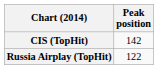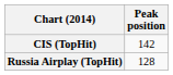 <table class="wikitable sortable plainrowheaders" style="text-align:center">
 <tr>
 <th scope="col">Chart (2014)</th>
 <th scope="col">Peak<br>position</th>
 </tr>
 <tr>
 <th scope="row">CIS (TopHit)</th>
 <td>142</td>
 </tr>
 <tr>
 <th scope="row">Russia Airplay (TopHit)</th>
-<td>122</td>
+<td>128</td>
 </tr>
 </table>
